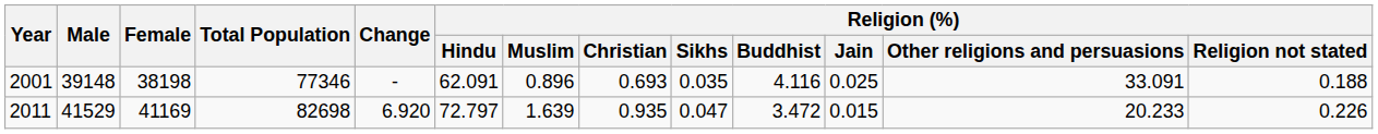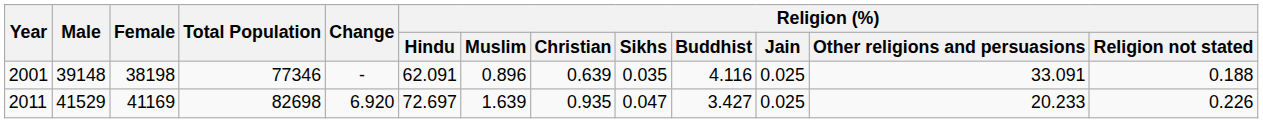 <table class="wikitable">
 <tr>
 <th rowspan="2">Year</th>
 <th rowspan="2">Male</th>
 <th rowspan="2">Female</th>
 <th rowspan="2">Total Population</th>
 <th rowspan="2">Change</th>
 <th colspan="8">Religion (%)</th>
 </tr>
 <tr>
 <th>Hindu</th>
 <th>Muslim</th>
 <th>Christian</th>
 <th>Sikhs</th>
 <th>Buddhist</th>
 <th>Jain</th>
 <th>Other religions and persuasions</th>
 <th>Religion not stated</th>
 </tr>
 <tr>
 <td>2001</td>
 <td style="text-align:right;">39148</td>
 <td style="text-align:right;">38198</td>
 <td style="text-align:right;">77346</td>
 <td style="text-align:center;">-</td>
 <td style="text-align:right;">62.091</td>
 <td style="text-align:right;">0.896</td>
-<td style="text-align:right;">0.693</td>
+<td style="text-align:right;">0.639</td>
 <td style="text-align:right;">0.035</td>
 <td style="text-align:right;">4.116</td>
 <td style="text-align:right;">0.025</td>
 <td style="text-align:right;">33.091</td>
 <td style="text-align:right;">0.188</td>
 </tr>
 <tr>
 <td>2011</td>
 <td style="text-align:right;">41529</td>
 <td style="text-align:right;">41169</td>
 <td style="text-align:right;">82698</td>
 <td style="text-align:right;">6.920</td>
-<td style="text-align:right;">72.797</td>
+<td style="text-align:right;">72.697</td>
 <td style="text-align:right;">1.639</td>
 <td style="text-align:right;">0.935</td>
 <td style="text-align:right;">0.047</td>
-<td style="text-align:right;">3.472</td>
-<td style="text-align:right;">0.015</td>
+<td style="text-align:right;">3.427</td>
+<td style="text-align:right;">0.025</td>
 <td style="text-align:right;">20.233</td>
 <td style="text-align:right;">0.226</td>
 </tr>
 </table>
